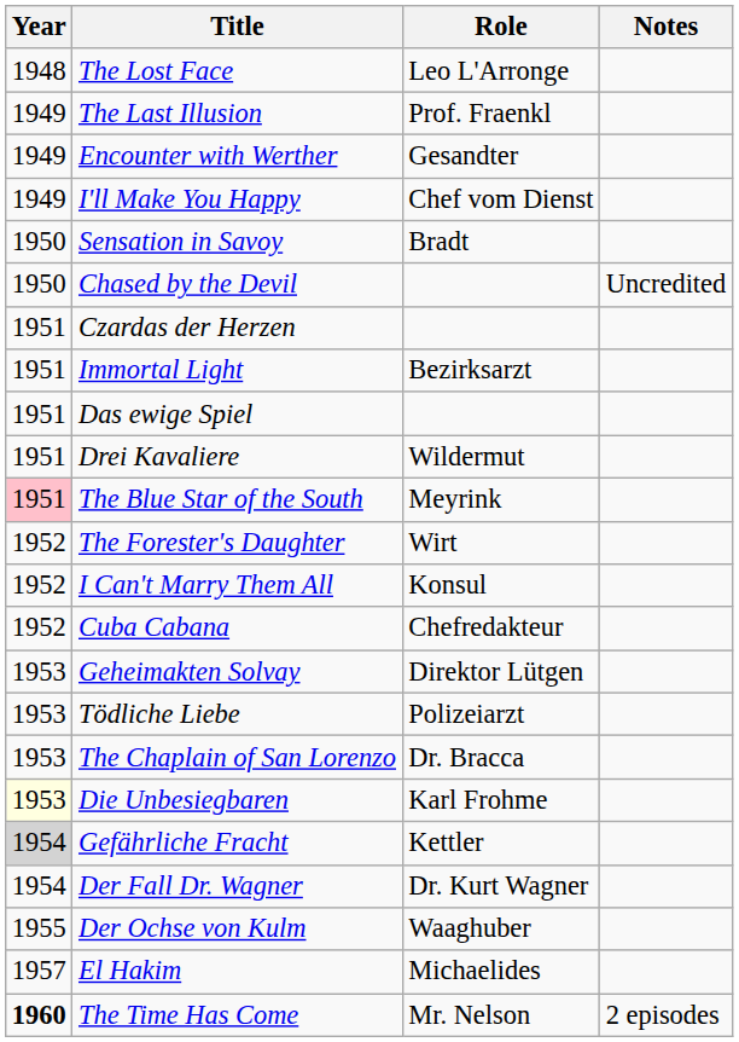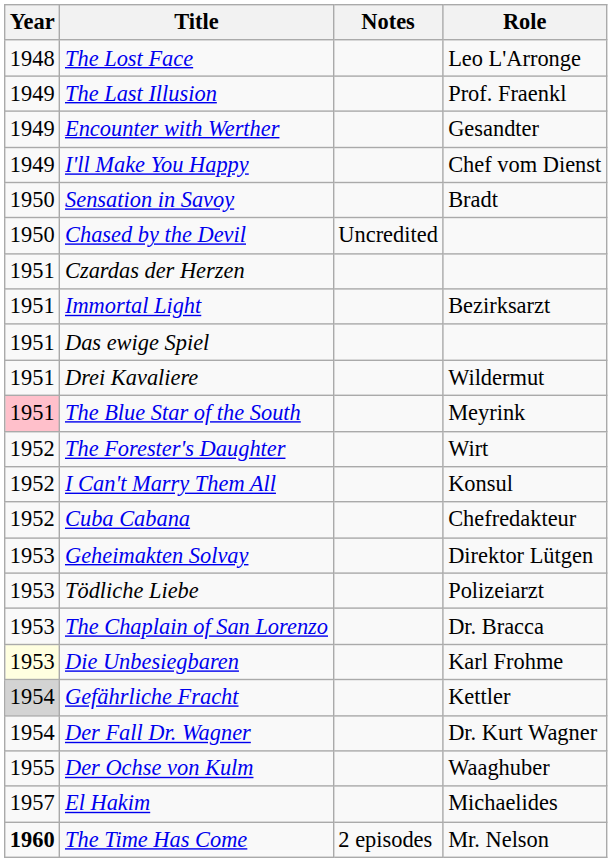 <table class="wikitable">
 <tr>
 <th>Year</th>
 <th>Title</th>
+<th>Notes</th>
 <th>Role</th>
-<th>Notes</th>
 </tr>
 <tr>
 <td>1948</td>
 <td><em><a href='#'>The Lost Face</a></em></td>
+<td></td>
 <td>Leo L'Arronge</td>
-<td></td>
 </tr>
 <tr>
 <td>1949</td>
 <td><em><a href='#'>The Last Illusion</a></em></td>
+<td></td>
 <td>Prof. Fraenkl</td>
-<td></td>
 </tr>
 <tr>
 <td>1949</td>
 <td><em><a href='#'>Encounter with Werther</a></em></td>
+<td></td>
 <td>Gesandter</td>
-<td></td>
 </tr>
 <tr>
 <td>1949</td>
 <td><em><a href='#'>I'll Make You Happy</a></em></td>
+<td></td>
 <td>Chef vom Dienst</td>
-<td></td>
 </tr>
 <tr>
 <td>1950</td>
 <td><em><a href='#'>Sensation in Savoy</a></em></td>
+<td></td>
 <td>Bradt</td>
-<td></td>
 </tr>
 <tr>
 <td>1950</td>
 <td><em><a href='#'>Chased by the Devil</a></em></td>
+<td>Uncredited</td>
 <td></td>
-<td>Uncredited</td>
 </tr>
 <tr>
 <td>1951</td>
 <td><em>Czardas der Herzen</em></td>
 <td></td>
 <td></td>
 </tr>
 <tr>
 <td>1951</td>
 <td><em><a href='#'>Immortal Light</a></em></td>
+<td></td>
 <td>Bezirksarzt</td>
-<td></td>
 </tr>
 <tr>
 <td>1951</td>
 <td><em>Das ewige Spiel</em></td>
 <td></td>
 <td></td>
 </tr>
 <tr>
 <td>1951</td>
 <td><em>Drei Kavaliere</em></td>
+<td></td>
 <td>Wildermut</td>
-<td></td>
 </tr>
 <tr>
 <td style="background: pink;">1951</td>
 <td><em><a href='#'>The Blue Star of the South</a></em></td>
+<td></td>
 <td>Meyrink</td>
-<td></td>
 </tr>
 <tr>
 <td>1952</td>
 <td><em><a href='#'>The Forester's Daughter</a></em></td>
+<td></td>
 <td>Wirt</td>
-<td></td>
 </tr>
 <tr>
 <td>1952</td>
 <td><em><a href='#'>I Can't Marry Them All</a></em></td>
+<td></td>
 <td>Konsul</td>
-<td></td>
 </tr>
 <tr>
 <td>1952</td>
 <td><em><a href='#'>Cuba Cabana</a></em></td>
+<td></td>
 <td>Chefredakteur</td>
-<td></td>
 </tr>
 <tr>
 <td>1953</td>
 <td><em><a href='#'>Geheimakten Solvay</a></em></td>
+<td></td>
 <td>Direktor Lütgen</td>
-<td></td>
 </tr>
 <tr>
 <td>1953</td>
 <td><em>Tödliche Liebe</em></td>
+<td></td>
 <td>Polizeiarzt</td>
-<td></td>
 </tr>
 <tr>
 <td>1953</td>
 <td><em><a href='#'>The Chaplain of San Lorenzo</a></em></td>
+<td></td>
 <td>Dr. Bracca</td>
-<td></td>
 </tr>
 <tr>
 <td style="background: lightyellow;">1953</td>
 <td><em><a href='#'>Die Unbesiegbaren</a></em></td>
+<td></td>
 <td>Karl Frohme</td>
-<td></td>
 </tr>
 <tr>
 <td style="background: lightgrey;">1954</td>
 <td><em><a href='#'>Gefährliche Fracht</a></em></td>
+<td></td>
 <td>Kettler</td>
-<td></td>
 </tr>
 <tr>
 <td>1954</td>
 <td><em><a href='#'>Der Fall Dr. Wagner</a></em></td>
+<td></td>
 <td>Dr. Kurt Wagner</td>
-<td></td>
 </tr>
 <tr>
 <td>1955</td>
 <td><em><a href='#'>Der Ochse von Kulm</a></em></td>
+<td></td>
 <td>Waaghuber</td>
-<td></td>
 </tr>
 <tr>
 <td>1957</td>
 <td><em><a href='#'>El Hakim</a></em></td>
+<td></td>
 <td>Michaelides</td>
-<td></td>
 </tr>
 <tr>
 <td><strong>1960</strong></td>
 <td><em><a href='#'>The Time Has Come</a></em></td>
+<td>2 episodes</td>
 <td>Mr. Nelson</td>
-<td>2 episodes</td>
 </tr>
 </table>
